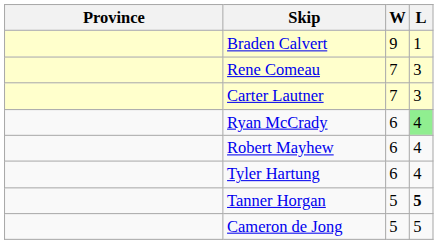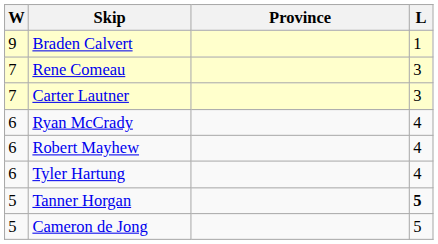 <table class="wikitable">
 <tr>
+<th width=15>W</th>
+<th width=150>Skip</th>
 <th width=205>Province</th>
-<th width=150>Skip</th>
-<th width=15>W</th>
 <th width=15>L</th>
 </tr>
 <tr bgcolor=#ffffcc>
+<td>9</td>
+<td><a href='#'>Braden Calvert</a></td>
 <td></td>
-<td><a href='#'>Braden Calvert</a></td>
-<td>9</td>
 <td>1</td>
 </tr>
 <tr bgcolor=#ffffcc>
+<td>7</td>
+<td><a href='#'>Rene Comeau</a></td>
 <td></td>
-<td><a href='#'>Rene Comeau</a></td>
-<td>7</td>
 <td>3</td>
 </tr>
 <tr bgcolor=#ffffcc>
+<td>7</td>
+<td><a href='#'>Carter Lautner</a></td>
 <td></td>
-<td><a href='#'>Carter Lautner</a></td>
-<td>7</td>
 <td>3</td>
 </tr>
 <tr>
+<td>6</td>
+<td><a href='#'>Ryan McCrady</a></td>
 <td></td>
-<td><a href='#'>Ryan McCrady</a></td>
-<td>6</td>
-<td style="background: lightgreen;">4</td>
-</tr>
-<tr>
-<td></td>
-<td><a href='#'>Robert Mayhew</a></td>
-<td>6</td>
 <td>4</td>
 </tr>
 <tr>
+<td>6</td>
+<td><a href='#'>Robert Mayhew</a></td>
 <td></td>
-<td><a href='#'>Tyler Hartung</a></td>
-<td>6</td>
 <td>4</td>
 </tr>
 <tr>
+<td>6</td>
+<td><a href='#'>Tyler Hartung</a></td>
 <td></td>
+<td>4</td>
+</tr>
+<tr>
+<td>5</td>
 <td><a href='#'>Tanner Horgan</a></td>
-<td>5</td>
+<td></td>
 <td><strong>5</strong></td>
 </tr>
 <tr>
+<td>5</td>
+<td><a href='#'>Cameron de Jong</a></td>
 <td></td>
-<td><a href='#'>Cameron de Jong</a></td>
-<td>5</td>
 <td>5</td>
 </tr>
 </table>
